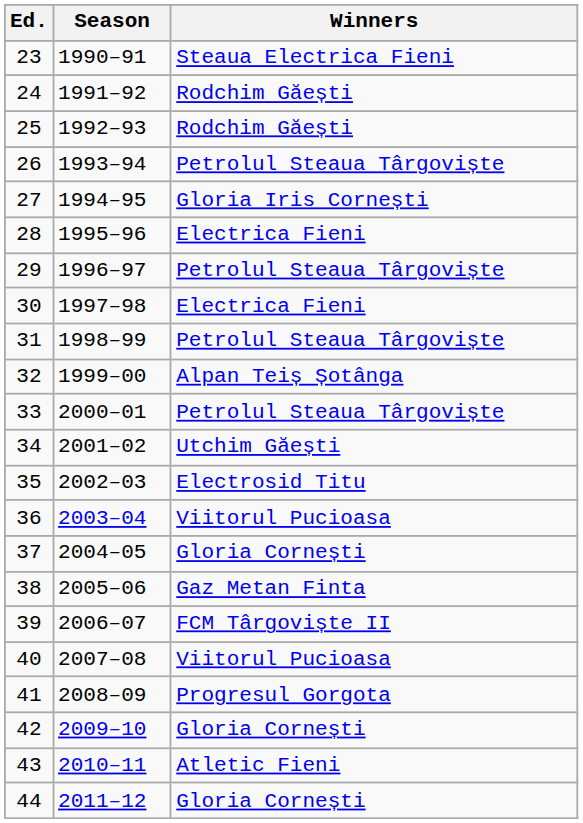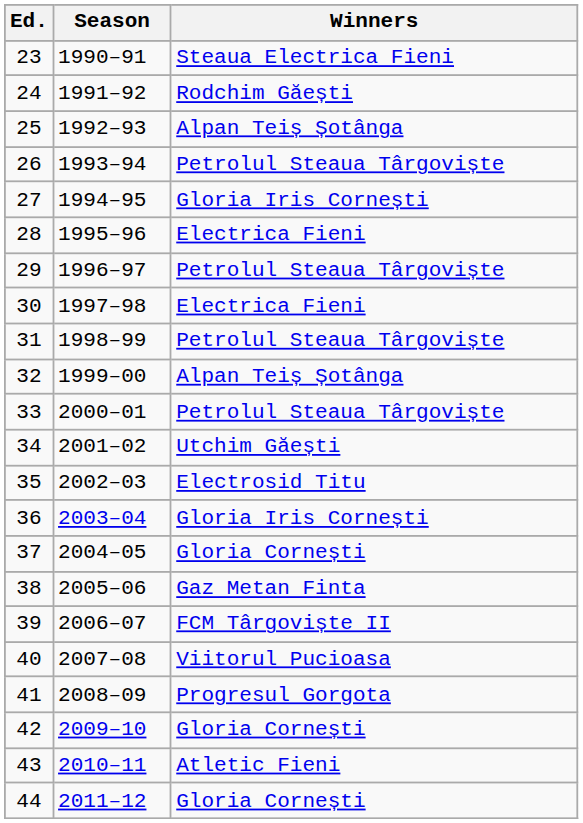 <table class="wikitable" style="font-size:90%">
 <tr>
 <th><abbr>Ed.</abbr></th>
 <th width="60">Season</th>
 <th width="220">Winners</th>
 </tr>
 <tr>
 <td align=center>23</td>
 <td>1990–91</td>
 <td><a href='#'>Steaua Electrica Fieni</a></td>
 </tr>
 <tr>
 <td align=center>24</td>
 <td>1991–92</td>
 <td><a href='#'>Rodchim Găești</a></td>
 </tr>
 <tr>
 <td align=center>25</td>
 <td>1992–93</td>
-<td><a href='#'>Rodchim Găești</a></td>
+<td><a href='#'>Alpan Teiș Șotânga</a></td>
 </tr>
 <tr>
 <td align=center>26</td>
 <td>1993–94</td>
 <td><a href='#'>Petrolul Steaua Târgoviște</a></td>
 </tr>
 <tr>
 <td align=center>27</td>
 <td>1994–95</td>
 <td><a href='#'>Gloria Iris Cornești</a></td>
 </tr>
 <tr>
 <td align=center>28</td>
 <td>1995–96</td>
 <td><a href='#'>Electrica Fieni</a></td>
 </tr>
 <tr>
 <td align=center>29</td>
 <td>1996–97</td>
 <td><a href='#'>Petrolul Steaua Târgoviște</a></td>
 </tr>
 <tr>
 <td align=center>30</td>
 <td>1997–98</td>
 <td><a href='#'>Electrica Fieni</a></td>
 </tr>
 <tr>
 <td align=center>31</td>
 <td>1998–99</td>
 <td><a href='#'>Petrolul Steaua Târgoviște</a></td>
 </tr>
 <tr>
 <td align=center>32</td>
 <td>1999–00</td>
 <td><a href='#'>Alpan Teiș Șotânga</a></td>
 </tr>
 <tr>
 <td align=center>33</td>
 <td>2000–01</td>
 <td><a href='#'>Petrolul Steaua Târgoviște</a></td>
 </tr>
 <tr>
 <td align=center>34</td>
 <td>2001–02</td>
 <td><a href='#'>Utchim Găești</a></td>
 </tr>
 <tr>
 <td align=center>35</td>
 <td>2002–03</td>
 <td><a href='#'>Electrosid Titu</a></td>
 </tr>
 <tr>
 <td align=center>36</td>
 <td><a href='#'>2003–04</a></td>
-<td><a href='#'>Viitorul Pucioasa</a></td>
+<td><a href='#'>Gloria Iris Cornești</a></td>
 </tr>
 <tr>
 <td align=center>37</td>
 <td>2004–05</td>
 <td><a href='#'>Gloria Cornești</a></td>
 </tr>
 <tr>
 <td align=center>38</td>
 <td>2005–06</td>
 <td><a href='#'>Gaz Metan Finta</a></td>
 </tr>
 <tr>
 <td align=center>39</td>
 <td>2006–07</td>
 <td><a href='#'>FCM Târgoviște II</a></td>
 </tr>
 <tr>
 <td align=center>40</td>
 <td>2007–08</td>
 <td><a href='#'>Viitorul Pucioasa</a></td>
 </tr>
 <tr>
 <td align=center>41</td>
 <td>2008–09</td>
 <td><a href='#'>Progresul Gorgota</a></td>
 </tr>
 <tr>
 <td align=center>42</td>
 <td><a href='#'>2009–10</a></td>
 <td><a href='#'>Gloria Cornești</a></td>
 </tr>
 <tr>
 <td align=center>43</td>
 <td><a href='#'>2010–11</a></td>
 <td><a href='#'>Atletic Fieni</a></td>
 </tr>
 <tr>
 <td align=center>44</td>
 <td><a href='#'>2011–12</a></td>
 <td><a href='#'>Gloria Cornești</a></td>
 </tr>
 <tr>
 </tr>
 </table>
